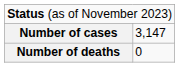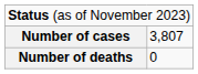 <table class="wikitable">
 <tr>
 <td colspan="2"><strong>Status</strong> (as of November 2023)</td>
 </tr>
 <tr>
 <th>Number of cases</th>
-<td>3,147</td>
+<td>3,807</td>
 </tr>
 <tr>
 <th>Number of deaths</th>
 <td>0</td>
 </tr>
 </table>
